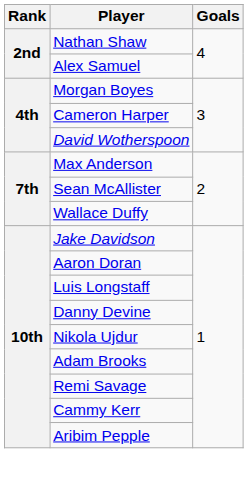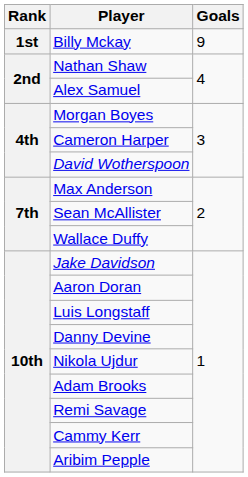 <table class="wikitable">
 <tr>
 <th>Rank</th>
 <th>Player</th>
 <th>Goals</th>
+</tr>
+<tr>
+<th>1st</th>
+<td> <a href='#'>Billy Mckay</a></td>
+<td>9</td>
 </tr>
 <tr>
 <th rowspan="2">2nd</th>
 <td> <a href='#'>Nathan Shaw</a></td>
 <td rowspan="2">4</td>
 </tr>
 <tr>
 <td> <a href='#'>Alex Samuel</a></td>
 </tr>
 <tr>
 <th rowspan="3">4th</th>
 <td> <a href='#'>Morgan Boyes</a></td>
 <td rowspan="3">3</td>
 </tr>
 <tr>
 <td> <a href='#'>Cameron Harper</a></td>
 </tr>
 <tr>
 <td><em> <a href='#'>David Wotherspoon</a></em></td>
 </tr>
 <tr>
 <th rowspan="3">7th</th>
 <td> <a href='#'>Max Anderson</a></td>
 <td rowspan="3">2</td>
 </tr>
 <tr>
 <td><em></em> <a href='#'>Sean McAllister</a></td>
 </tr>
 <tr>
 <td> <a href='#'>Wallace Duffy</a></td>
 </tr>
 <tr>
 <th rowspan="9">10th</th>
 <td><em> <a href='#'>Jake Davidson</a></em></td>
 <td rowspan="9">1</td>
 </tr>
 <tr>
 <td> <a href='#'>Aaron Doran</a></td>
 </tr>
 <tr>
 <td> <a href='#'>Luis Longstaff</a></td>
 </tr>
 <tr>
 <td> <a href='#'>Danny Devine</a></td>
 </tr>
 <tr>
 <td> <a href='#'>Nikola Ujdur</a></td>
 </tr>
 <tr>
 <td> <a href='#'>Adam Brooks</a></td>
 </tr>
 <tr>
 <td> <a href='#'>Remi Savage</a></td>
 </tr>
 <tr>
 <td> <a href='#'>Cammy Kerr</a></td>
 </tr>
 <tr>
 <td> <a href='#'>Aribim Pepple</a></td>
 </tr>
 </table>
